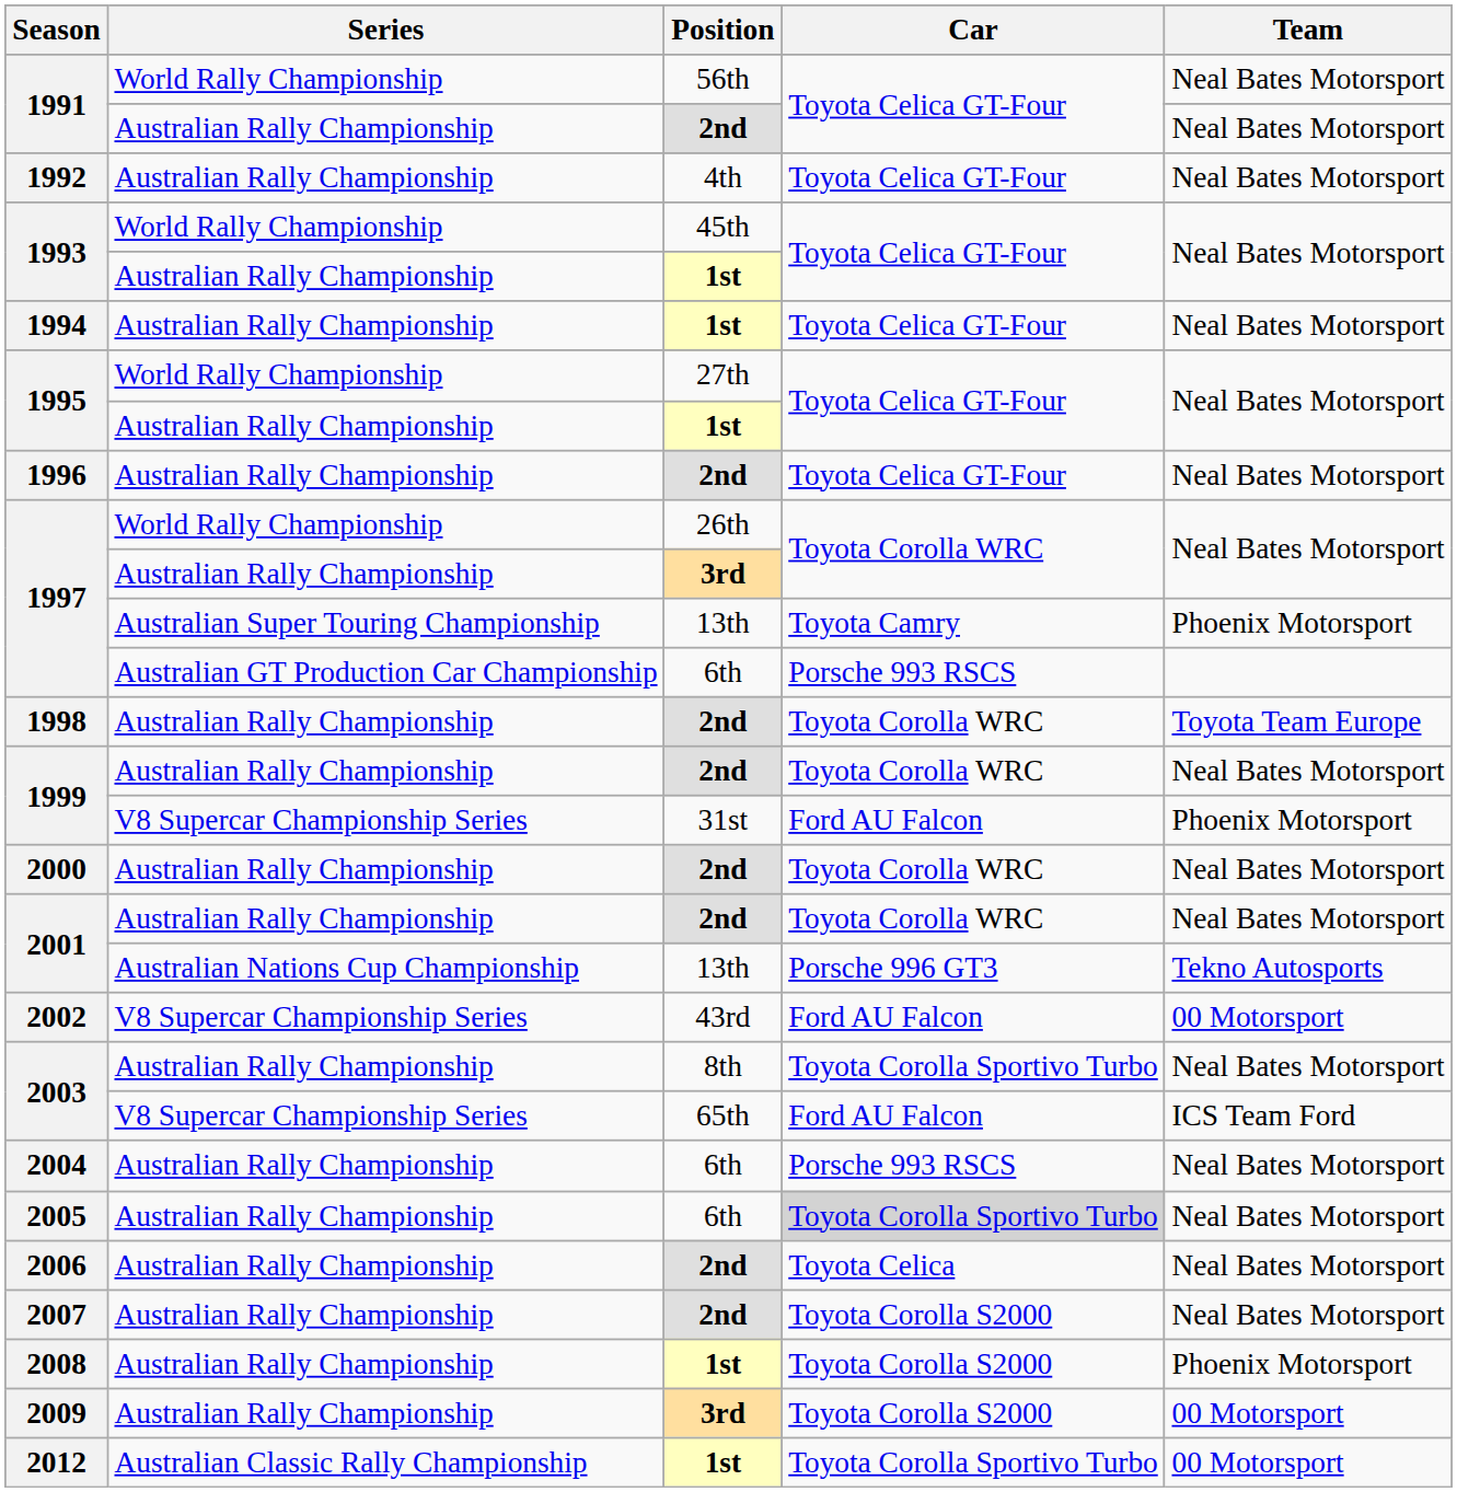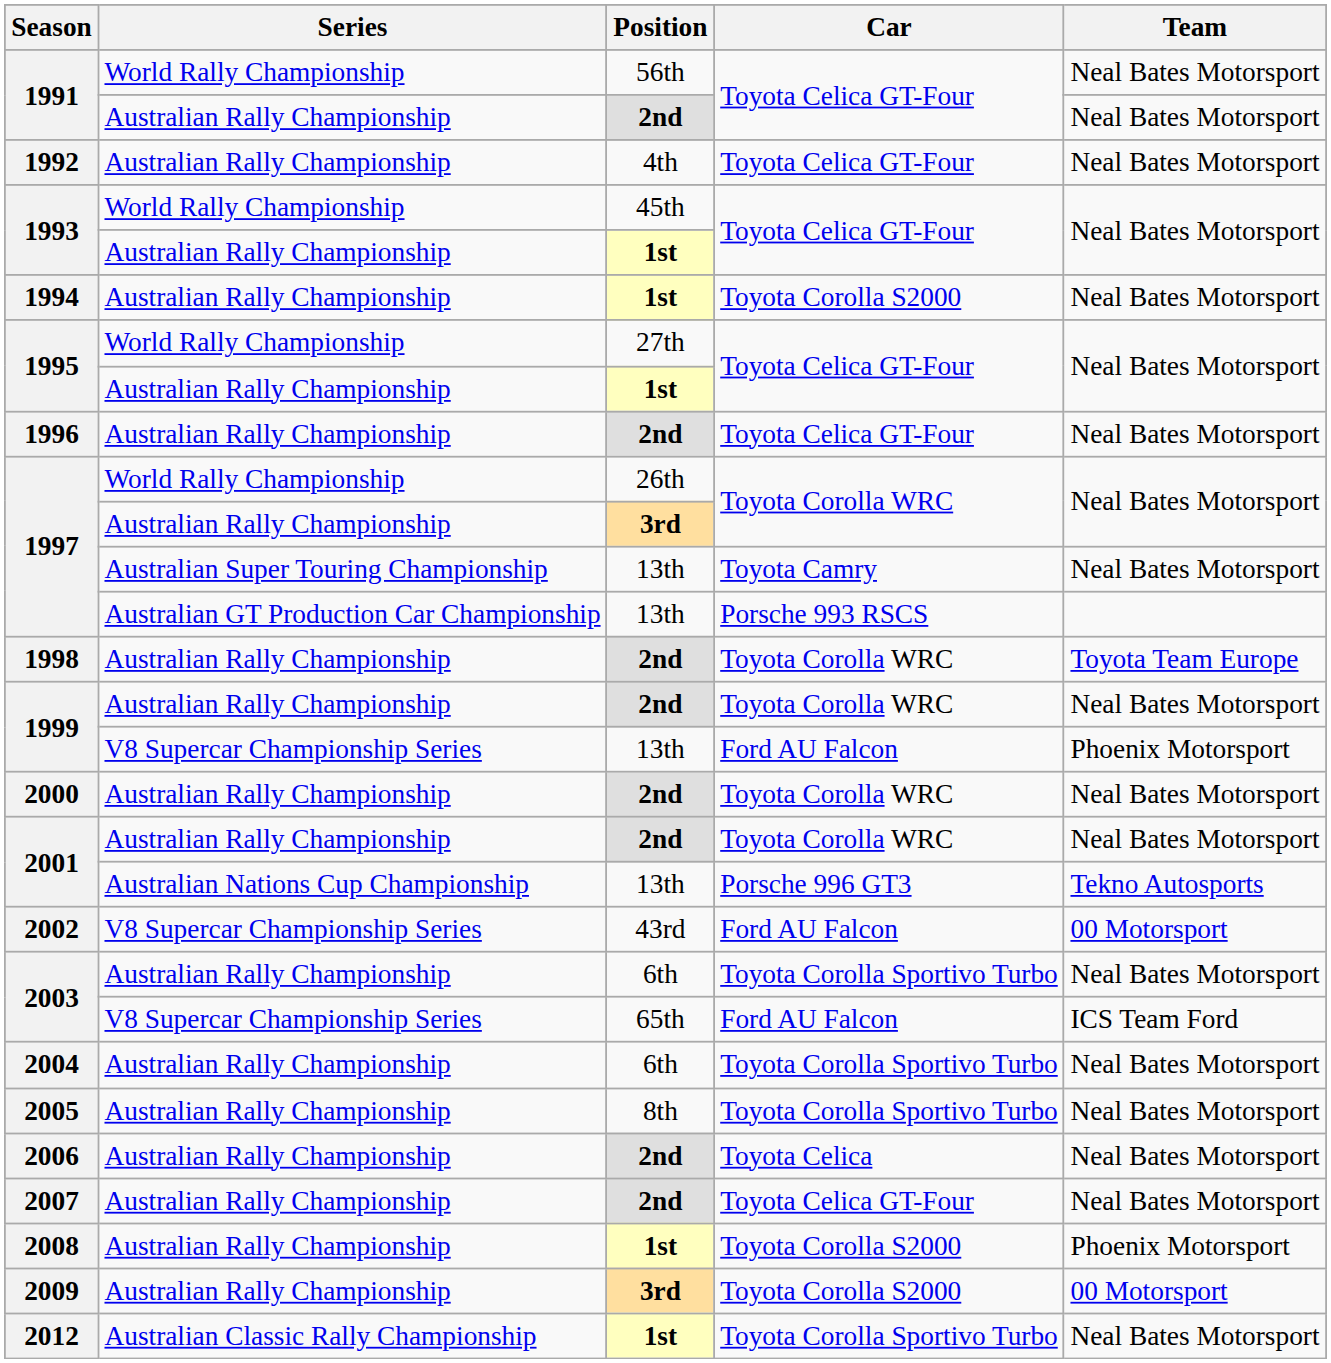 <table class="wikitable" style="font-size: 95%;">
 <tr>
 <th>Season</th>
 <th>Series</th>
 <th>Position</th>
 <th>Car</th>
 <th>Team</th>
 </tr>
 <tr>
 <th rowspan=2>1991</th>
 <td><a href='#'>World Rally Championship</a></td>
 <td align="center">56th</td>
 <td rowspan=2><a href='#'>Toyota Celica GT-Four</a></td>
 <td>Neal Bates Motorsport</td>
 </tr>
 <tr>
 <td><a href='#'>Australian Rally Championship</a></td>
 <td align="center" style="background:#dfdfdf;"><strong>2nd</strong></td>
 <td>Neal Bates Motorsport</td>
 </tr>
 <tr>
 <th>1992</th>
 <td><a href='#'>Australian Rally Championship</a></td>
 <td align="center">4th</td>
 <td><a href='#'>Toyota Celica GT-Four</a></td>
 <td>Neal Bates Motorsport</td>
 </tr>
 <tr>
 <th rowspan=2>1993</th>
 <td><a href='#'>World Rally Championship</a></td>
 <td align="center">45th</td>
 <td rowspan=2><a href='#'>Toyota Celica GT-Four</a></td>
 <td rowspan=2>Neal Bates Motorsport</td>
 </tr>
 <tr>
 <td><a href='#'>Australian Rally Championship</a></td>
 <td align="center" style="background:#ffffbf;"><strong>1st</strong></td>
 </tr>
 <tr>
 <th>1994</th>
 <td><a href='#'>Australian Rally Championship</a></td>
 <td align="center" style="background:#ffffbf;"><strong>1st</strong></td>
-<td><a href='#'>Toyota Celica GT-Four</a></td>
+<td><a href='#'>Toyota Corolla S2000</a></td>
 <td>Neal Bates Motorsport</td>
 </tr>
 <tr>
 <th rowspan=2>1995</th>
 <td><a href='#'>World Rally Championship</a></td>
 <td align="center">27th</td>
 <td rowspan=2><a href='#'>Toyota Celica GT-Four</a></td>
 <td rowspan=2>Neal Bates Motorsport</td>
 </tr>
 <tr>
 <td><a href='#'>Australian Rally Championship</a></td>
 <td align="center" style="background:#ffffbf;"><strong>1st</strong></td>
 </tr>
 <tr>
 <th>1996</th>
 <td><a href='#'>Australian Rally Championship</a></td>
 <td align="center" style="background:#dfdfdf;"><strong>2nd</strong></td>
 <td><a href='#'>Toyota Celica GT-Four</a></td>
 <td>Neal Bates Motorsport</td>
 </tr>
 <tr>
 <th rowspan=4>1997</th>
 <td><a href='#'>World Rally Championship</a></td>
 <td align="center">26th</td>
 <td rowspan=2><a href='#'>Toyota Corolla WRC</a></td>
 <td rowspan=2>Neal Bates Motorsport</td>
 </tr>
 <tr>
 <td><a href='#'>Australian Rally Championship</a></td>
 <td align="center" style="background:#ffdf9f;"><strong>3rd</strong></td>
 </tr>
 <tr>
 <td><a href='#'>Australian Super Touring Championship</a></td>
 <td align="center">13th</td>
 <td><a href='#'>Toyota Camry</a></td>
-<td>Phoenix Motorsport</td>
+<td>Neal Bates Motorsport</td>
 </tr>
 <tr>
 <td><a href='#'>Australian GT Production Car Championship</a></td>
-<td align="center">6th</td>
+<td align="center">13th</td>
 <td><a href='#'>Porsche 993 RSCS</a></td>
 <td></td>
 </tr>
 <tr>
 <th>1998</th>
 <td><a href='#'>Australian Rally Championship</a></td>
 <td align="center" style="background:#dfdfdf;"><strong>2nd</strong></td>
 <td><a href='#'>Toyota Corolla</a> WRC</td>
 <td><a href='#'>Toyota Team Europe</a></td>
 </tr>
 <tr>
 <th rowspan=2>1999</th>
 <td><a href='#'>Australian Rally Championship</a></td>
 <td align="center" style="background:#dfdfdf;"><strong>2nd</strong></td>
 <td><a href='#'>Toyota Corolla</a> WRC</td>
 <td>Neal Bates Motorsport</td>
 </tr>
 <tr>
 <td><a href='#'>V8 Supercar Championship Series</a></td>
-<td align="center">31st</td>
+<td align="center">13th</td>
 <td><a href='#'>Ford AU Falcon</a></td>
 <td>Phoenix Motorsport</td>
 </tr>
 <tr>
 <th>2000</th>
 <td><a href='#'>Australian Rally Championship</a></td>
 <td align="center" style="background:#dfdfdf;"><strong>2nd</strong></td>
 <td><a href='#'>Toyota Corolla</a> WRC</td>
 <td>Neal Bates Motorsport</td>
 </tr>
 <tr>
 <th rowspan=2>2001</th>
 <td><a href='#'>Australian Rally Championship</a></td>
 <td align="center" style="background:#dfdfdf;"><strong>2nd</strong></td>
 <td><a href='#'>Toyota Corolla</a> WRC</td>
 <td>Neal Bates Motorsport</td>
 </tr>
 <tr>
 <td><a href='#'>Australian Nations Cup Championship</a></td>
 <td align="center">13th</td>
 <td><a href='#'>Porsche 996 GT3</a></td>
 <td><a href='#'>Tekno Autosports</a></td>
 </tr>
 <tr>
 <th>2002</th>
 <td><a href='#'>V8 Supercar Championship Series</a></td>
 <td align="center">43rd</td>
 <td><a href='#'>Ford AU Falcon</a></td>
 <td><a href='#'>00 Motorsport</a></td>
 </tr>
 <tr>
 <th rowspan=2>2003</th>
 <td><a href='#'>Australian Rally Championship</a></td>
-<td align="center">8th</td>
+<td align="center">6th</td>
 <td><a href='#'>Toyota Corolla Sportivo Turbo</a></td>
 <td>Neal Bates Motorsport</td>
 </tr>
 <tr>
 <td><a href='#'>V8 Supercar Championship Series</a></td>
 <td align="center">65th</td>
 <td><a href='#'>Ford AU Falcon</a></td>
 <td>ICS Team Ford</td>
 </tr>
 <tr>
 <th>2004</th>
 <td><a href='#'>Australian Rally Championship</a></td>
 <td align="center">6th</td>
-<td><a href='#'>Porsche 993 RSCS</a></td>
+<td><a href='#'>Toyota Corolla Sportivo Turbo</a></td>
 <td>Neal Bates Motorsport</td>
 </tr>
 <tr>
 <th>2005</th>
 <td><a href='#'>Australian Rally Championship</a></td>
-<td align="center">6th</td>
-<td style="background: lightgrey;"><a href='#'>Toyota Corolla Sportivo Turbo</a></td>
+<td align="center">8th</td>
+<td><a href='#'>Toyota Corolla Sportivo Turbo</a></td>
 <td>Neal Bates Motorsport</td>
 </tr>
 <tr>
 <th>2006</th>
 <td><a href='#'>Australian Rally Championship</a></td>
 <td align="center" style="background:#dfdfdf;"><strong>2nd</strong></td>
 <td><a href='#'>Toyota Celica</a></td>
 <td>Neal Bates Motorsport</td>
 </tr>
 <tr>
 <th>2007</th>
 <td><a href='#'>Australian Rally Championship</a></td>
 <td align="center" style="background:#dfdfdf;"><strong>2nd</strong></td>
-<td><a href='#'>Toyota Corolla S2000</a></td>
+<td><a href='#'>Toyota Celica GT-Four</a></td>
 <td>Neal Bates Motorsport</td>
 </tr>
 <tr>
 <th>2008</th>
 <td><a href='#'>Australian Rally Championship</a></td>
 <td align="center" style="background:#ffffbf;"><strong>1st</strong></td>
 <td><a href='#'>Toyota Corolla S2000</a></td>
 <td>Phoenix Motorsport</td>
 </tr>
 <tr>
 <th>2009</th>
 <td><a href='#'>Australian Rally Championship</a></td>
 <td align="center" style="background:#ffdf9f;"><strong>3rd</strong></td>
 <td><a href='#'>Toyota Corolla S2000</a></td>
 <td><a href='#'>00 Motorsport</a></td>
 </tr>
 <tr>
 <th>2012</th>
 <td><a href='#'>Australian Classic Rally Championship</a></td>
 <td align="center" style="background:#ffffbf;"><strong>1st</strong></td>
 <td><a href='#'>Toyota Corolla Sportivo Turbo</a></td>
-<td><a href='#'>00 Motorsport</a></td>
+<td>Neal Bates Motorsport</td>
 </tr>
 </table>
